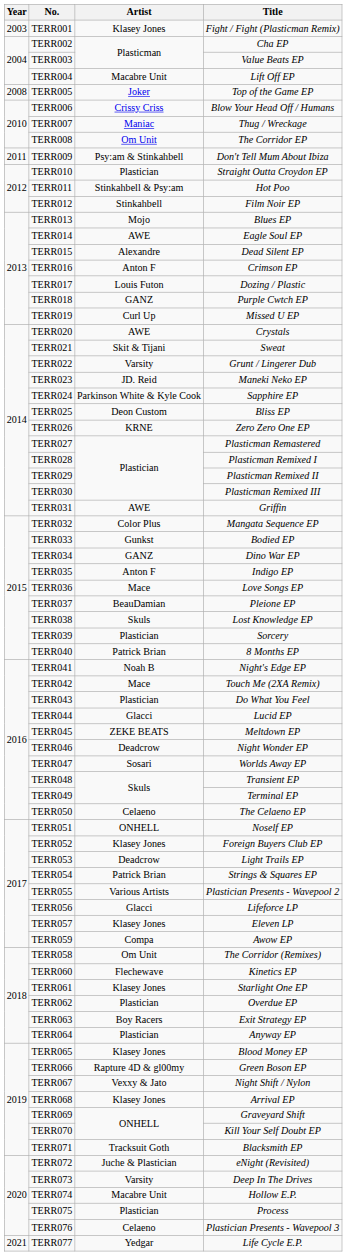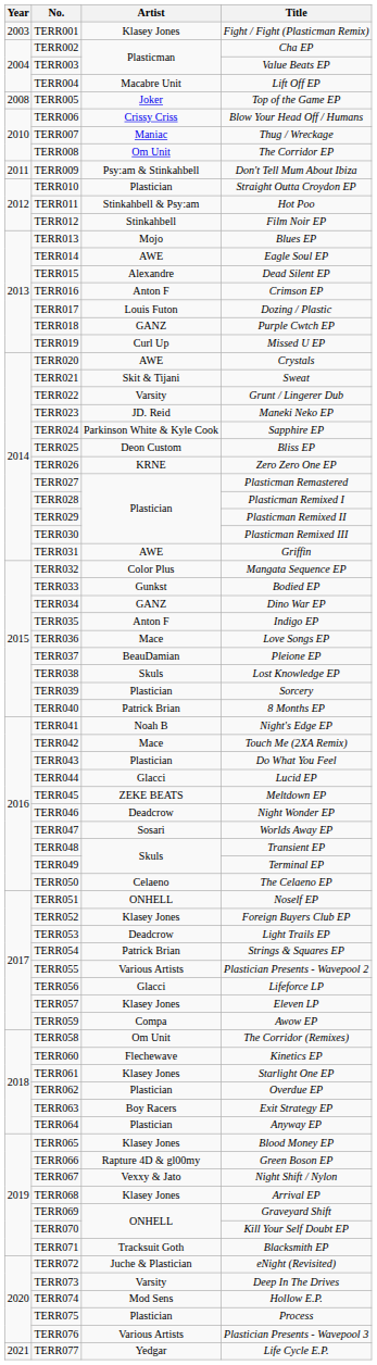 <table class="wikitable">
 <tr>
 <th>Year</th>
 <th>No.</th>
 <th>Artist</th>
 <th>Title</th>
 </tr>
 <tr>
 <td style="text-align:center;">2003</td>
 <td align=center>TERR001</td>
 <td align=center>Klasey Jones</td>
 <td align=center><em>Fight / Fight (Plasticman Remix)</em></td>
 </tr>
 <tr>
 <td style="text-align:center;" rowspan="3">2004</td>
 <td align=center>TERR002</td>
 <td style="text-align:center;" rowspan="2">Plasticman</td>
 <td align=center><em>Cha EP</em></td>
 </tr>
 <tr>
 <td align=center>TERR003</td>
 <td align=center><em>Value Beats EP</em></td>
 </tr>
 <tr>
 <td align=center>TERR004</td>
 <td align=center>Macabre Unit</td>
 <td align=center><em>Lift Off EP</em></td>
 </tr>
 <tr>
 <td align=center>2008</td>
 <td align=center>TERR005</td>
 <td align=center><a href='#'>Joker</a></td>
 <td align=center><em>Top of the Game EP</em></td>
 </tr>
 <tr>
 <td style="text-align:center;" rowspan="3">2010</td>
 <td align=center>TERR006</td>
 <td align=center><a href='#'>Crissy Criss</a></td>
 <td align=center><em>Blow Your Head Off / Humans</em></td>
 </tr>
 <tr>
 <td align=center>TERR007</td>
 <td align=center><a href='#'>Maniac</a></td>
 <td align=center><em>Thug / Wreckage</em></td>
 </tr>
 <tr>
 <td align=center>TERR008</td>
 <td align=center><a href='#'>Om Unit</a></td>
 <td align=center><em>The Corridor EP</em></td>
 </tr>
 <tr>
 <td align=center>2011</td>
 <td align=center>TERR009</td>
 <td align=center>Psy:am & Stinkahbell</td>
 <td align=center><em>Don't Tell Mum About Ibiza</em></td>
 </tr>
 <tr>
 <td style="text-align:center;" rowspan="3">2012</td>
 <td align=center>TERR010</td>
 <td align=center>Plastician</td>
 <td align=center><em>Straight Outta Croydon EP</em></td>
 </tr>
 <tr>
 <td align=center>TERR011</td>
 <td align=center>Stinkahbell & Psy:am</td>
 <td align=center><em>Hot Poo</em></td>
 </tr>
 <tr>
 <td align=center>TERR012</td>
 <td align=center>Stinkahbell</td>
 <td align=center><em>Film Noir EP</em></td>
 </tr>
 <tr>
 <td style="text-align:center;" rowspan="7">2013</td>
 <td align=center>TERR013</td>
 <td align=center>Mojo</td>
 <td align=center><em>Blues EP</em></td>
 </tr>
 <tr>
 <td align=center>TERR014</td>
 <td align=center>AWE</td>
 <td align=center><em>Eagle Soul EP</em></td>
 </tr>
 <tr>
 <td align=center>TERR015</td>
 <td align=center>Alexandre</td>
 <td align=center><em>Dead Silent EP</em></td>
 </tr>
 <tr>
 <td align=center>TERR016</td>
 <td align=center>Anton F</td>
 <td align=center><em>Crimson EP</em></td>
 </tr>
 <tr>
 <td align=center>TERR017</td>
 <td align=center>Louis Futon</td>
 <td align=center><em>Dozing / Plastic</em></td>
 </tr>
 <tr>
 <td align=center>TERR018</td>
 <td align=center>GANZ</td>
 <td align=center><em>Purple Cwtch EP</em></td>
 </tr>
 <tr>
 <td align=center>TERR019</td>
 <td align=center>Curl Up</td>
 <td align=center><em>Missed U EP</em></td>
 </tr>
 <tr>
 <td style="text-align:center;" rowspan="12">2014</td>
 <td align=center>TERR020</td>
 <td align=center>AWE</td>
 <td align=center><em>Crystals</em></td>
 </tr>
 <tr>
 <td align=center>TERR021</td>
 <td align=center>Skit & Tijani</td>
 <td align=center><em>Sweat</em></td>
 </tr>
 <tr>
 <td align=center>TERR022</td>
 <td align=center>Varsity</td>
 <td align=center><em>Grunt / Lingerer Dub</em></td>
 </tr>
 <tr>
 <td align=center>TERR023</td>
 <td align=center>JD. Reid</td>
 <td align=center><em>Maneki Neko EP</em></td>
 </tr>
 <tr>
 <td align=center>TERR024</td>
 <td align=center>Parkinson White & Kyle Cook</td>
 <td align=center><em>Sapphire EP</em></td>
 </tr>
 <tr>
 <td align=center>TERR025</td>
 <td align=center>Deon Custom</td>
 <td align=center><em>Bliss EP</em></td>
 </tr>
 <tr>
 <td align=center>TERR026</td>
 <td align=center>KRNE</td>
 <td align=center><em>Zero Zero One EP</em></td>
 </tr>
 <tr>
 <td align=center>TERR027</td>
 <td style="text-align:center;" rowspan="4">Plastician</td>
 <td align=center><em>Plasticman Remastered</em></td>
 </tr>
 <tr>
 <td align=center>TERR028</td>
 <td align=center><em>Plasticman Remixed I</em></td>
 </tr>
 <tr>
 <td align=center>TERR029</td>
 <td align=center><em>Plasticman Remixed II</em></td>
 </tr>
 <tr>
 <td align=center>TERR030</td>
 <td align=center><em>Plasticman Remixed III</em></td>
 </tr>
 <tr>
 <td align=center>TERR031</td>
 <td align=center>AWE</td>
 <td align=center><em>Griffin</em></td>
 </tr>
 <tr>
 <td style="text-align:center;" rowspan="9">2015</td>
 <td align=center>TERR032</td>
 <td align=center>Color Plus</td>
 <td align=center><em>Mangata Sequence EP</em></td>
 </tr>
 <tr>
 <td align=center>TERR033</td>
 <td align=center>Gunkst</td>
 <td align=center><em>Bodied EP</em></td>
 </tr>
 <tr>
 <td align=center>TERR034</td>
 <td align=center>GANZ</td>
 <td align=center><em>Dino War EP</em></td>
 </tr>
 <tr>
 <td align=center>TERR035</td>
 <td align=center>Anton F</td>
 <td align=center><em>Indigo EP</em></td>
 </tr>
 <tr>
 <td align=center>TERR036</td>
 <td align=center>Mace</td>
 <td align=center><em>Love Songs EP</em></td>
 </tr>
 <tr>
 <td align=center>TERR037</td>
 <td align=center>BeauDamian</td>
 <td align=center><em>Pleione EP</em></td>
 </tr>
 <tr>
 <td align=center>TERR038</td>
 <td align=center>Skuls</td>
 <td align=center><em>Lost Knowledge EP</em></td>
 </tr>
 <tr>
 <td align=center>TERR039</td>
 <td align=center>Plastician</td>
 <td align=center><em>Sorcery</em></td>
 </tr>
 <tr>
 <td align=center>TERR040</td>
 <td align=center>Patrick Brian</td>
 <td align=center><em>8 Months EP</em></td>
 </tr>
 <tr>
 <td style="text-align:center;" rowspan="10">2016</td>
 <td align=center>TERR041</td>
 <td align=center>Noah B</td>
 <td align=center><em>Night's Edge EP</em></td>
 </tr>
 <tr>
 <td align=center>TERR042</td>
 <td align=center>Mace</td>
 <td align=center><em>Touch Me (2XA Remix)</em></td>
 </tr>
 <tr>
 <td align=center>TERR043</td>
 <td align=center>Plastician</td>
 <td align=center><em>Do What You Feel</em></td>
 </tr>
 <tr>
 <td align=center>TERR044</td>
 <td align=center>Glacci</td>
 <td align=center><em>Lucid EP</em></td>
 </tr>
 <tr>
 <td align=center>TERR045</td>
 <td align=center>ZEKE BEATS</td>
 <td align=center><em>Meltdown EP</em></td>
 </tr>
 <tr>
 <td align=center>TERR046</td>
 <td align=center>Deadcrow</td>
 <td align=center><em>Night Wonder EP</em></td>
 </tr>
 <tr>
 <td align=center>TERR047</td>
 <td align=center>Sosari</td>
 <td align=center><em>Worlds Away EP</em></td>
 </tr>
 <tr>
 <td align=center>TERR048</td>
 <td style="text-align:center;" rowspan="2">Skuls</td>
 <td align=center><em>Transient EP</em></td>
 </tr>
 <tr>
 <td align=center>TERR049</td>
 <td align=center><em>Terminal EP</em></td>
 </tr>
 <tr>
 <td align=center>TERR050</td>
 <td align=center>Celaeno</td>
 <td align=center><em>The Celaeno EP</em></td>
 </tr>
 <tr>
 <td style="text-align:center;" rowspan="8">2017</td>
 <td align=center>TERR051</td>
 <td align=center>ONHELL</td>
 <td align=center><em>Noself EP</em></td>
 </tr>
 <tr>
 <td align=center>TERR052</td>
 <td align=center>Klasey Jones</td>
 <td align=center><em>Foreign Buyers Club EP</em></td>
 </tr>
 <tr>
 <td align=center>TERR053</td>
 <td align=center>Deadcrow</td>
 <td align=center><em>Light Trails EP</em></td>
 </tr>
 <tr>
 <td align=center>TERR054</td>
 <td align=center>Patrick Brian</td>
 <td align=center><em>Strings & Squares EP</em></td>
 </tr>
 <tr>
 <td align=center>TERR055</td>
 <td align=center>Various Artists</td>
 <td align=center><em>Plastician Presents - Wavepool 2</em></td>
 </tr>
 <tr>
 <td align=center>TERR056</td>
 <td align=center>Glacci</td>
 <td align=center><em>Lifeforce LP</em></td>
 </tr>
 <tr>
 <td align=center>TERR057</td>
 <td align=center>Klasey Jones</td>
 <td align=center><em>Eleven LP</em></td>
 </tr>
 <tr>
 <td align=center>TERR059</td>
 <td align=center>Compa</td>
 <td align=center><em>Awow EP</em></td>
 </tr>
 <tr>
 <td style="text-align:center;" rowspan="6">2018</td>
 <td align=center>TERR058</td>
 <td align=center>Om Unit</td>
 <td align=center><em>The Corridor (Remixes)</em></td>
 </tr>
 <tr>
 <td align=center>TERR060</td>
 <td align=center>Flechewave</td>
 <td align=center><em>Kinetics EP</em></td>
 </tr>
 <tr>
 <td align=center>TERR061</td>
 <td align=center>Klasey Jones</td>
 <td align=center><em>Starlight One EP</em></td>
 </tr>
 <tr>
 <td align=center>TERR062</td>
 <td align=center>Plastician</td>
 <td align=center><em>Overdue EP</em></td>
 </tr>
 <tr>
 <td align=center>TERR063</td>
 <td align=center>Boy Racers</td>
 <td align=center><em>Exit Strategy EP</em></td>
 </tr>
 <tr>
 <td align=center>TERR064</td>
 <td align=center>Plastician</td>
 <td align=center><em>Anyway EP</em></td>
 </tr>
 <tr>
 <td style="text-align:center;" rowspan="7">2019</td>
 <td align=center>TERR065</td>
 <td align=center>Klasey Jones</td>
 <td align=center><em>Blood Money EP</em></td>
 </tr>
 <tr>
 <td align=center>TERR066</td>
 <td align=center>Rapture 4D & gl00my</td>
 <td align=center><em>Green Boson EP</em></td>
 </tr>
 <tr>
 <td align=center>TERR067</td>
 <td align=center>Vexxy & Jato</td>
 <td align=center><em>Night Shift / Nylon</em></td>
 </tr>
 <tr>
 <td align=center>TERR068</td>
 <td align=center>Klasey Jones</td>
 <td align=center><em>Arrival EP</em></td>
 </tr>
 <tr>
 <td align=center>TERR069</td>
 <td style="text-align:center;" rowspan="2">ONHELL</td>
 <td align=center><em>Graveyard Shift</em></td>
 </tr>
 <tr>
 <td align=center>TERR070</td>
 <td align=center><em>Kill Your Self Doubt EP</em></td>
 </tr>
 <tr>
 <td align=center>TERR071</td>
 <td align=center>Tracksuit Goth</td>
 <td align=center><em>Blacksmith EP</em></td>
 </tr>
 <tr>
 <td rowspan="5" style="text-align:center;">2020</td>
 <td align=center>TERR072</td>
 <td align=center>Juche & Plastician</td>
 <td align=center><em>eNight (Revisited)</em></td>
 </tr>
 <tr>
 <td align="center">TERR073</td>
 <td align=center>Varsity</td>
 <td align="center"><em>Deep In The Drives</em></td>
 </tr>
 <tr>
 <td align="center">TERR074</td>
-<td align=center>Macabre Unit</td>
+<td align="center">Mod Sens</td>
 <td align="center"><em>Hollow E.P.</em></td>
 </tr>
 <tr>
 <td align="center">TERR075</td>
 <td align="center">Plastician</td>
 <td align="center"><em>Process</em></td>
 </tr>
 <tr>
 <td align="center">TERR076</td>
-<td align=center>Celaeno</td>
+<td align="center">Various Artists</td>
 <td align="center"><em>Plastician Presents - Wavepool 3</em></td>
 </tr>
 <tr>
 <td style="text-align:center;" rowspan=“1”>2021</td>
 <td align=center>TERR077</td>
 <td align=center>Yedgar</td>
 <td align=center><em>Life Cycle E.P.</em></td>
 </tr>
 </table>
